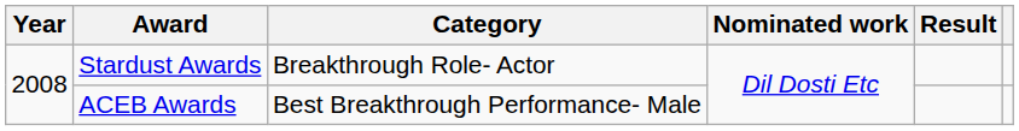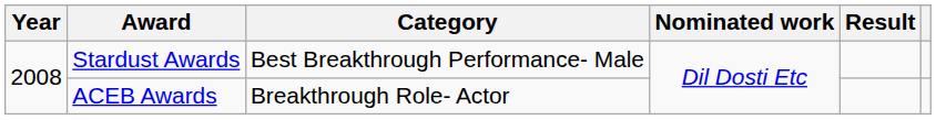 <table class="wikitable">
 <tr>
 <th>Year</th>
 <th>Award</th>
 <th>Category</th>
 <th>Nominated work</th>
 <th>Result</th>
 <th></th>
 </tr>
 <tr>
 <td rowspan="2">2008</td>
 <td><a href='#'>Stardust Awards</a></td>
-<td>Breakthrough Role- Actor</td>
+<td>Best Breakthrough Performance- Male</td>
 <td style="text-align:center;"rowspan="2"><em><a href='#'>Dil Dosti Etc</a></em></td>
 <td></td>
 <td style="text-align:center;"></td>
 </tr>
 <tr>
 <td><a href='#'>ACEB Awards</a></td>
-<td>Best Breakthrough Performance- Male</td>
+<td>Breakthrough Role- Actor</td>
 <td></td>
 <td style="text-align:center;"></td>
 </tr>
 </table>
